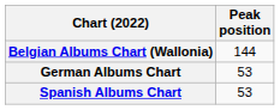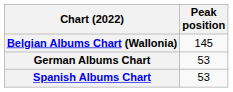 <table class="wikitable sortable plainrowheaders">
 <tr>
 <th scope="col">Chart (2022)</th>
 <th scope="col">Peak<br>position</th>
 </tr>
 <tr>
 <th scope="row"><a href='#'>Belgian Albums Chart</a> (Wallonia)</th>
-<td style="text-align:center;">144</td>
+<td style="text-align:center;">145</td>
 </tr>
 <tr>
 <th scope="row">German Albums Chart</th>
 <td style="text-align:center;">53</td>
 </tr>
 <tr>
 <th scope="row"><a href='#'>Spanish Albums Chart</a></th>
 <td style="text-align:center;">53</td>
 </tr>
 </table>
